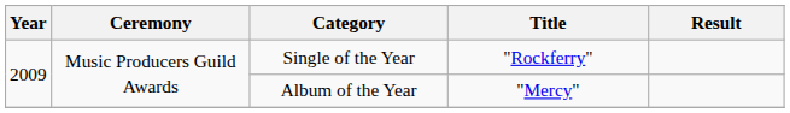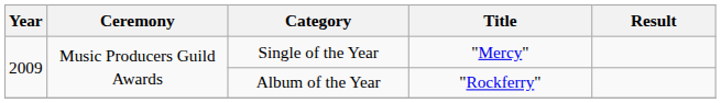 <table class="wikitable" style="text-align:center; font-size:90%; line-height:20px;">
 <tr>
 <th>Year</th>
 <th width="180px">Ceremony</th>
 <th width="180px">Category</th>
 <th width="180px">Title</th>
 <th width="120px">Result</th>
 </tr>
 <tr>
 <td rowspan="2">2009</td>
 <td rowspan="2">Music Producers Guild Awards</td>
 <td>Single of the Year</td>
-<td>"<a href='#'>Rockferry</a>"</td>
+<td>"<a href='#'>Mercy</a>"</td>
 <td></td>
 </tr>
 <tr>
 <td>Album of the Year</td>
-<td>"<a href='#'>Mercy</a>"</td>
+<td>"<a href='#'>Rockferry</a>"</td>
 <td></td>
 </tr>
 <tr>
 </tr>
 </table>
